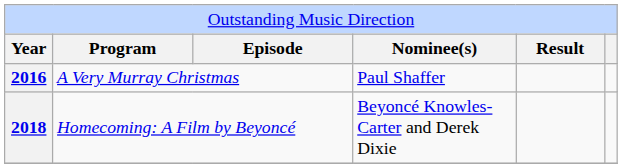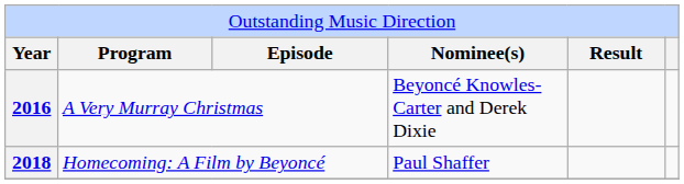 <table class="wikitable plainrowheaders" style="font-size: 90%" width=80%>
 <tr ---- bgcolor="#bfd7ff">
 <td colspan=6 align=center><a href='#'>Outstanding Music Direction</a></td>
 </tr>
 <tr ---- bgcolor="#ebf5ff">
 <th scope="col" style="width:1%;">Year</th>
 <th scope="col" style="width:13%;">Program</th>
 <th scope="col" style="width:15%;">Episode</th>
 <th scope="col" style="width:15%;">Nominee(s)</th>
 <th scope="col" style="width:7%;">Result</th>
 <th scope="col" style="width:1%;"></th>
 </tr>
 <tr>
 <th scope=row><a href='#'>2016</a></th>
 <td colspan="2"><em><a href='#'>A Very Murray Christmas</a></em></td>
-<td><a href='#'>Paul Shaffer</a></td>
+<td><a href='#'>Beyoncé Knowles-Carter</a> and Derek Dixie</td>
 <td></td>
 <td></td>
 </tr>
 <tr>
 <th scope=row><a href='#'>2018</a></th>
 <td colspan="2"><em><a href='#'>Homecoming: A Film by Beyoncé</a></em></td>
-<td><a href='#'>Beyoncé Knowles-Carter</a> and Derek Dixie</td>
+<td><a href='#'>Paul Shaffer</a></td>
 <td></td>
 <td></td>
 </tr>
 <tr>
 </tr>
 </table>
